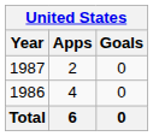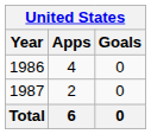 <table class="wikitable" style="text-align:center">
 <tr>
 <th colspan=3><a href='#'>United States</a></th>
 </tr>
 <tr>
 <th>Year</th>
 <th>Apps</th>
 <th>Goals</th>
 </tr>
 <tr>
-<td>1987</td>
-<td>2</td>
+<td>1986</td>
+<td>4</td>
 <td>0</td>
 </tr>
 <tr>
-<td>1986</td>
-<td>4</td>
+<td>1987</td>
+<td>2</td>
 <td>0</td>
 </tr>
 <tr>
 <th>Total</th>
 <th>6</th>
 <th>0</th>
 </tr>
 </table>
